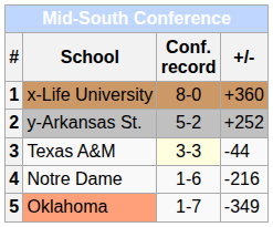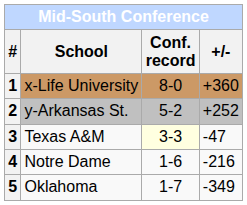 <table class="wikitable sortable collapsible collapsed">
 <tr>
 <th colspan=4 style="background:#BFD7FF; color:white">Mid-South Conference</th>
 </tr>
 <tr>
 <th>#</th>
 <th>School</th>
 <th>Conf. <br> record</th>
 <th>+/-</th>
 </tr>
 <tr style="background:#cc9966;">
 <th>1</th>
 <td>x-Life University</td>
 <td align="center">8-0</td>
 <td>+360</td>
 </tr>
 <tr style="background:silver">
 <th>2</th>
 <td>y-Arkansas St.</td>
 <td align="center">5-2</td>
 <td>+252</td>
 </tr>
 <tr>
 <th>3</th>
 <td>Texas A&M</td>
 <td align="center" style="background: lightyellow;">3-3</td>
-<td>-44</td>
+<td>-47</td>
 </tr>
 <tr>
 <th>4</th>
 <td>Notre Dame</td>
 <td align="center">1-6</td>
 <td>-216</td>
 </tr>
 <tr>
 <th>5</th>
-<td style="background: lightsalmon;">Oklahoma</td>
+<td>Oklahoma</td>
 <td align="center">1-7</td>
 <td>-349</td>
 </tr>
 <tr>
 </tr>
 </table>
